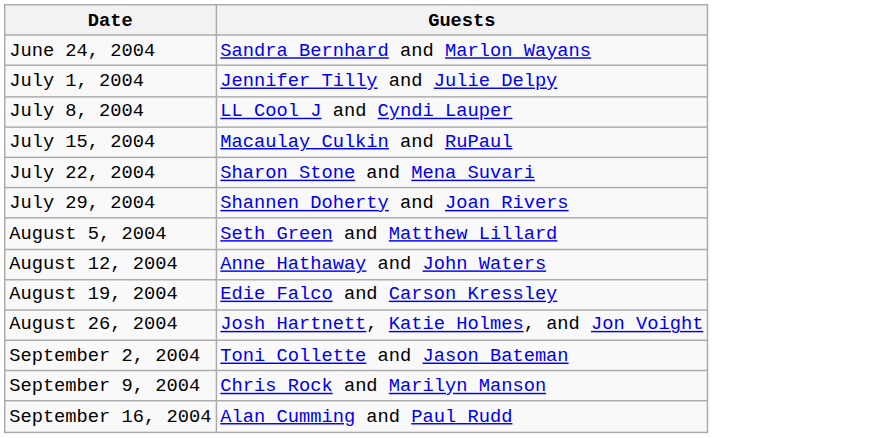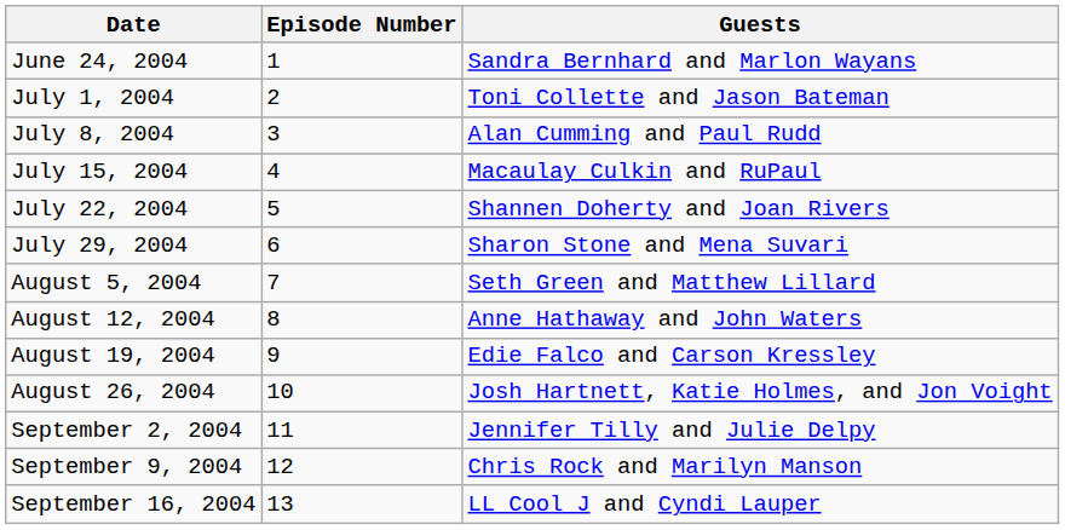 <table class="wikitable">
 <tr>
 <th>Date</th>
+<th>Episode Number</th>
 <th>Guests</th>
 </tr>
 <tr>
 <td>June 24, 2004</td>
+<td>1</td>
 <td><a href='#'>Sandra Bernhard</a> and <a href='#'>Marlon Wayans</a></td>
 </tr>
 <tr>
 <td>July 1, 2004</td>
-<td><a href='#'>Jennifer Tilly</a> and <a href='#'>Julie Delpy</a></td>
+<td>2</td>
+<td><a href='#'>Toni Collette</a> and <a href='#'>Jason Bateman</a></td>
 </tr>
 <tr>
 <td>July 8, 2004</td>
-<td><a href='#'>LL Cool J</a> and <a href='#'>Cyndi Lauper</a></td>
+<td>3</td>
+<td><a href='#'>Alan Cumming</a> and <a href='#'>Paul Rudd</a></td>
 </tr>
 <tr>
 <td>July 15, 2004</td>
+<td>4</td>
 <td><a href='#'>Macaulay Culkin</a> and <a href='#'>RuPaul</a></td>
 </tr>
 <tr>
 <td>July 22, 2004</td>
+<td>5</td>
+<td><a href='#'>Shannen Doherty</a> and <a href='#'>Joan Rivers</a></td>
+</tr>
+<tr>
+<td>July 29, 2004</td>
+<td>6</td>
 <td><a href='#'>Sharon Stone</a> and <a href='#'>Mena Suvari</a></td>
 </tr>
 <tr>
-<td>July 29, 2004</td>
-<td><a href='#'>Shannen Doherty</a> and <a href='#'>Joan Rivers</a></td>
-</tr>
-<tr>
 <td>August 5, 2004</td>
+<td>7</td>
 <td><a href='#'>Seth Green</a> and <a href='#'>Matthew Lillard</a></td>
 </tr>
 <tr>
 <td>August 12, 2004</td>
+<td>8</td>
 <td><a href='#'>Anne Hathaway</a> and <a href='#'>John Waters</a></td>
 </tr>
 <tr>
 <td>August 19, 2004</td>
+<td>9</td>
 <td><a href='#'>Edie Falco</a> and <a href='#'>Carson Kressley</a></td>
 </tr>
 <tr>
 <td>August 26, 2004</td>
+<td>10</td>
 <td><a href='#'>Josh Hartnett</a>, <a href='#'>Katie Holmes</a>,  and <a href='#'>Jon Voight</a></td>
 </tr>
 <tr>
 <td>September 2, 2004</td>
-<td><a href='#'>Toni Collette</a> and <a href='#'>Jason Bateman</a></td>
+<td>11</td>
+<td><a href='#'>Jennifer Tilly</a> and <a href='#'>Julie Delpy</a></td>
 </tr>
 <tr>
 <td>September 9, 2004</td>
+<td>12</td>
 <td><a href='#'>Chris Rock</a> and <a href='#'>Marilyn Manson</a></td>
 </tr>
 <tr>
 <td>September 16, 2004</td>
-<td><a href='#'>Alan Cumming</a> and <a href='#'>Paul Rudd</a></td>
+<td>13</td>
+<td><a href='#'>LL Cool J</a> and <a href='#'>Cyndi Lauper</a></td>
 </tr>
 </table>
